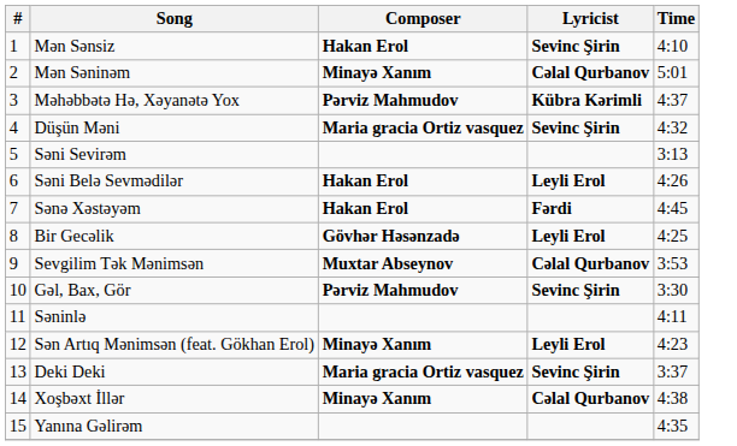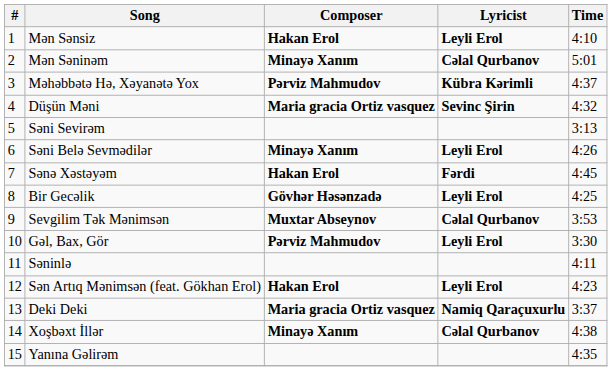 <table class="wikitable">
 <tr>
 <th align="center">#</th>
 <th align="center">Song</th>
 <th align="center">Composer</th>
 <th align="center">Lyricist</th>
 <th align="center">Time</th>
 </tr>
 <tr>
 <td>1</td>
 <td>Mən Sənsiz</td>
 <td><strong>Hakan Erol</strong></td>
-<td><strong>Sevinc Şirin</strong></td>
+<td><strong>Leyli Erol</strong></td>
 <td>4:10</td>
 </tr>
 <tr>
 <td>2</td>
 <td>Mən Səninəm</td>
 <td><strong>Minayə Xanım</strong></td>
 <td><strong>Cəlal Qurbanov</strong></td>
 <td>5:01</td>
 </tr>
 <tr>
 <td>3</td>
 <td>Məhəbbətə Hə, Xəyanətə Yox</td>
 <td><strong>Pərviz Mahmudov</strong></td>
 <td><strong>Kübra Kərimli</strong></td>
 <td>4:37</td>
 </tr>
 <tr>
 <td>4</td>
 <td>Düşün Məni</td>
 <td><strong>Maria gracia Ortiz vasquez</strong></td>
 <td><strong>Sevinc Şirin</strong></td>
 <td>4:32</td>
 </tr>
 <tr>
 <td>5</td>
 <td>Səni Sevirəm</td>
 <td></td>
 <td></td>
 <td>3:13</td>
 </tr>
 <tr>
 <td>6</td>
 <td>Səni Belə Sevmədilər</td>
-<td><strong>Hakan Erol</strong></td>
+<td><strong>Minayə Xanım</strong></td>
 <td><strong>Leyli Erol</strong></td>
 <td>4:26</td>
 </tr>
 <tr>
 <td>7</td>
 <td>Sənə Xəstəyəm</td>
 <td><strong>Hakan Erol</strong></td>
 <td><strong>Fərdi</strong></td>
 <td>4:45</td>
 </tr>
 <tr>
 <td>8</td>
 <td>Bir Gecəlik</td>
 <td><strong>Gövhər Həsənzadə</strong></td>
 <td><strong>Leyli Erol</strong></td>
 <td>4:25</td>
 </tr>
 <tr>
 <td>9</td>
 <td>Sevgilim Tək Mənimsən</td>
 <td><strong>Muxtar Abseynov</strong></td>
 <td><strong>Cəlal Qurbanov</strong></td>
 <td>3:53</td>
 </tr>
 <tr>
 <td>10</td>
 <td>Gəl, Bax, Gör</td>
 <td><strong>Pərviz Mahmudov</strong></td>
-<td><strong>Sevinc Şirin</strong></td>
+<td><strong>Leyli Erol</strong></td>
 <td>3:30</td>
 </tr>
 <tr>
 <td>11</td>
 <td>Səninlə</td>
 <td></td>
 <td></td>
 <td>4:11</td>
 </tr>
 <tr>
 <td>12</td>
 <td>Sən Artıq Mənimsən (feat. Gökhan Erol)</td>
-<td><strong>Minayə Xanım</strong></td>
+<td><strong>Hakan Erol</strong></td>
 <td><strong>Leyli Erol</strong></td>
 <td>4:23</td>
 </tr>
 <tr>
 <td>13</td>
 <td>Deki Deki</td>
 <td><strong>Maria gracia Ortiz vasquez</strong></td>
-<td><strong>Sevinc Şirin</strong></td>
+<td><strong>Namiq Qaraçuxurlu</strong></td>
 <td>3:37</td>
 </tr>
 <tr>
 <td>14</td>
 <td>Xoşbəxt İllər</td>
 <td><strong>Minayə Xanım</strong></td>
 <td><strong>Cəlal Qurbanov</strong></td>
 <td>4:38</td>
 </tr>
 <tr>
 <td>15</td>
 <td>Yanına Gəlirəm</td>
 <td></td>
 <td></td>
 <td>4:35</td>
 </tr>
 <tr>
 </tr>
 </table>
